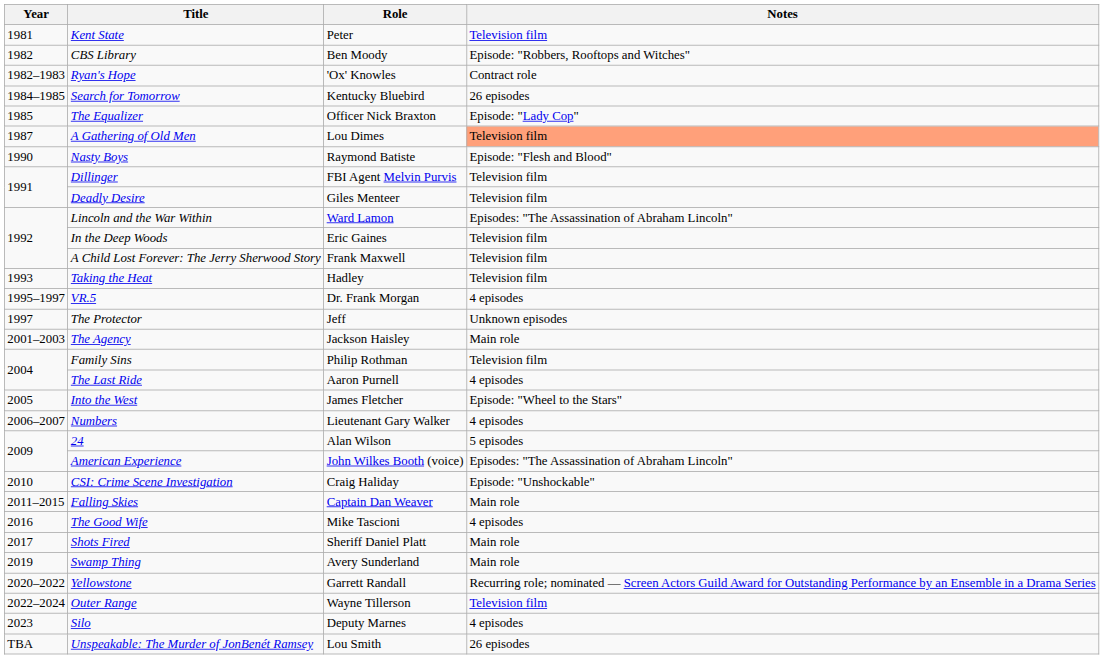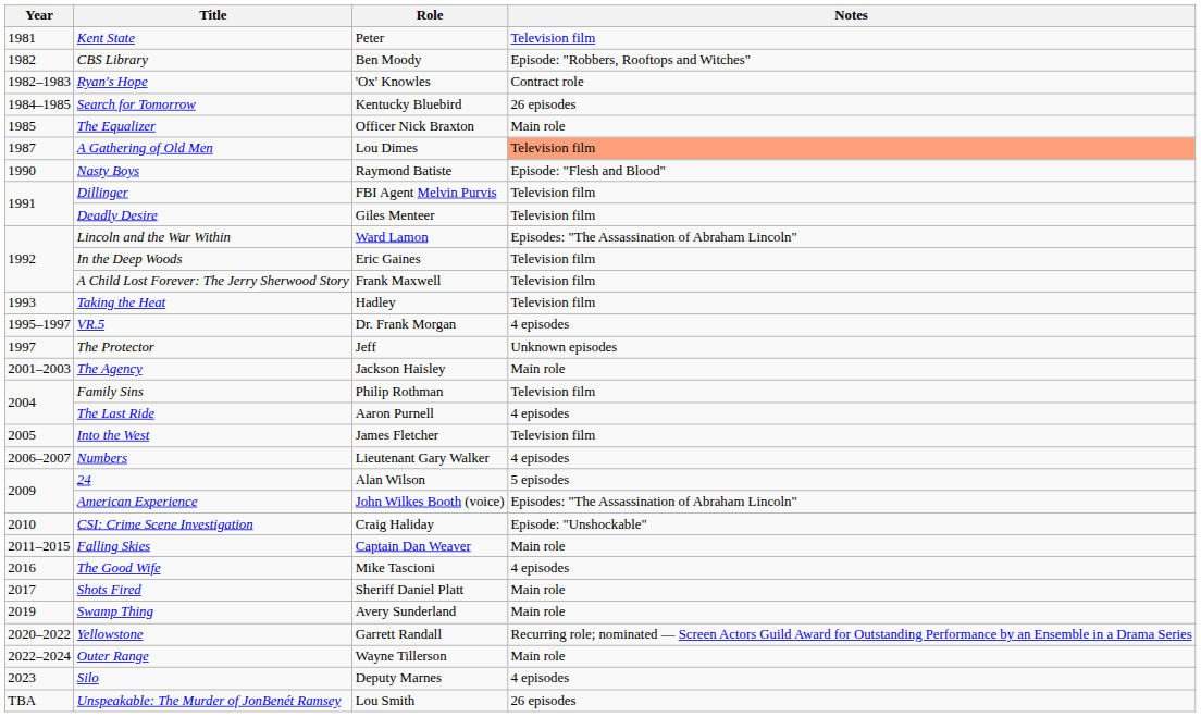 <table class="wikitable sortable">
 <tr>
 <th>Year</th>
 <th>Title</th>
 <th>Role</th>
 <th class=unsortable>Notes</th>
 </tr>
 <tr>
 <td>1981</td>
 <td><em><a href='#'>Kent State</a></em></td>
 <td>Peter</td>
 <td><a href='#'>Television film</a></td>
 </tr>
 <tr>
 <td>1982</td>
 <td><em>CBS Library</em></td>
 <td>Ben Moody</td>
 <td>Episode: "Robbers, Rooftops and Witches"</td>
 </tr>
 <tr>
 <td>1982–1983</td>
 <td><em><a href='#'>Ryan's Hope</a></em></td>
 <td>'Ox' Knowles</td>
 <td>Contract role</td>
 </tr>
 <tr>
 <td>1984–1985</td>
 <td><em><a href='#'>Search for Tomorrow</a></em></td>
 <td>Kentucky Bluebird</td>
 <td>26 episodes</td>
 </tr>
 <tr>
 <td>1985</td>
 <td data-sort-value="Equalizer, The"><em><a href='#'>The Equalizer</a></em></td>
 <td>Officer Nick Braxton</td>
-<td>Episode: "<a href='#'>Lady Cop</a>"</td>
+<td>Main role</td>
 </tr>
 <tr>
 <td>1987</td>
 <td data-sort-value="Gathering of Old Men, A"><em><a href='#'>A Gathering of Old Men</a></em></td>
 <td>Lou Dimes</td>
 <td style="background: lightsalmon;">Television film</td>
 </tr>
 <tr>
 <td>1990</td>
 <td><em><a href='#'>Nasty Boys</a></em></td>
 <td>Raymond Batiste</td>
 <td>Episode: "Flesh and Blood"</td>
 </tr>
 <tr>
 <td rowspan="2">1991</td>
 <td><em><a href='#'>Dillinger</a></em></td>
 <td>FBI Agent <a href='#'>Melvin Purvis</a></td>
 <td>Television film</td>
 </tr>
 <tr>
 <td><em><a href='#'>Deadly Desire</a></em></td>
 <td>Giles Menteer</td>
 <td>Television film</td>
 </tr>
 <tr>
 <td rowspan="3">1992</td>
 <td><em>Lincoln and the War Within</em></td>
 <td><a href='#'>Ward Lamon</a></td>
 <td>Episodes: "The Assassination of Abraham Lincoln"</td>
 </tr>
 <tr>
 <td><em>In the Deep Woods</em></td>
 <td>Eric Gaines</td>
 <td>Television film</td>
 </tr>
 <tr>
 <td data-sort-value="Child Lost Forever: The Jerry Sherwood Story, A"><em>A Child Lost Forever: The Jerry Sherwood Story</em></td>
 <td>Frank Maxwell</td>
 <td>Television film</td>
 </tr>
 <tr>
 <td>1993</td>
 <td><em><a href='#'>Taking the Heat</a></em></td>
 <td>Hadley</td>
 <td>Television film</td>
 </tr>
 <tr>
 <td>1995–1997</td>
 <td><em><a href='#'>VR.5</a></em></td>
 <td>Dr. Frank Morgan</td>
 <td>4 episodes</td>
 </tr>
 <tr>
 <td>1997</td>
 <td data-sort-value="Protector, The"><em>The Protector</em></td>
 <td>Jeff</td>
 <td>Unknown episodes</td>
 </tr>
 <tr>
 <td>2001–2003</td>
 <td data-sort-value="Agency, The"><em><a href='#'>The Agency</a></em></td>
 <td>Jackson Haisley</td>
 <td>Main role</td>
 </tr>
 <tr>
 <td rowspan="2">2004</td>
 <td><em>Family Sins</em></td>
 <td>Philip Rothman</td>
 <td>Television film</td>
 </tr>
 <tr>
 <td data-sort-value="Last Ride, The"><em><a href='#'>The Last Ride</a></em></td>
 <td>Aaron Purnell</td>
 <td>4 episodes</td>
 </tr>
 <tr>
 <td>2005</td>
 <td><em><a href='#'>Into the West</a></em></td>
 <td>James Fletcher</td>
-<td>Episode: "Wheel to the Stars"</td>
+<td>Television film</td>
 </tr>
 <tr>
 <td>2006–2007</td>
 <td><em><a href='#'>Numbers</a></em></td>
 <td>Lieutenant Gary Walker</td>
 <td>4 episodes</td>
 </tr>
 <tr>
 <td rowspan="2">2009</td>
 <td><em><a href='#'>24</a></em></td>
 <td>Alan Wilson</td>
 <td>5 episodes</td>
 </tr>
 <tr>
 <td><em><a href='#'>American Experience</a></em></td>
 <td><a href='#'>John Wilkes Booth</a> (voice)</td>
 <td>Episodes: "The Assassination of Abraham Lincoln"</td>
 </tr>
 <tr>
 <td>2010</td>
 <td><em><a href='#'>CSI: Crime Scene Investigation</a></em></td>
 <td>Craig Haliday</td>
 <td>Episode: "Unshockable"</td>
 </tr>
 <tr>
 <td>2011–2015</td>
 <td><em><a href='#'>Falling Skies</a></em></td>
 <td><a href='#'>Captain Dan Weaver</a></td>
 <td>Main role</td>
 </tr>
 <tr>
 <td>2016</td>
 <td data-sort-value="Good Wife, The"><em><a href='#'>The Good Wife</a></em></td>
 <td>Mike Tascioni</td>
 <td>4 episodes</td>
 </tr>
 <tr>
 <td>2017</td>
 <td><em><a href='#'>Shots Fired</a></em></td>
 <td>Sheriff Daniel Platt</td>
 <td>Main role</td>
 </tr>
 <tr>
 <td>2019</td>
 <td><em><a href='#'>Swamp Thing</a></em></td>
 <td>Avery Sunderland</td>
 <td>Main role</td>
 </tr>
 <tr>
 <td>2020–2022</td>
 <td><em><a href='#'>Yellowstone</a></em></td>
 <td>Garrett Randall</td>
 <td>Recurring role; nominated — <a href='#'>Screen Actors Guild Award for Outstanding Performance by an Ensemble in a Drama Series</a></td>
 </tr>
 <tr>
 <td>2022–2024</td>
 <td><em><a href='#'>Outer Range</a></em></td>
 <td>Wayne Tillerson</td>
-<td><a href='#'>Television film</a></td>
+<td>Main role</td>
 </tr>
 <tr>
 <td>2023</td>
 <td><em><a href='#'>Silo</a></em></td>
 <td>Deputy Marnes</td>
 <td>4 episodes</td>
 </tr>
 <tr>
 <td>TBA</td>
 <td><em><a href='#'>Unspeakable: The Murder of JonBenét Ramsey</a></em></td>
 <td>Lou Smith</td>
 <td>26 episodes</td>
 </tr>
 </table>
